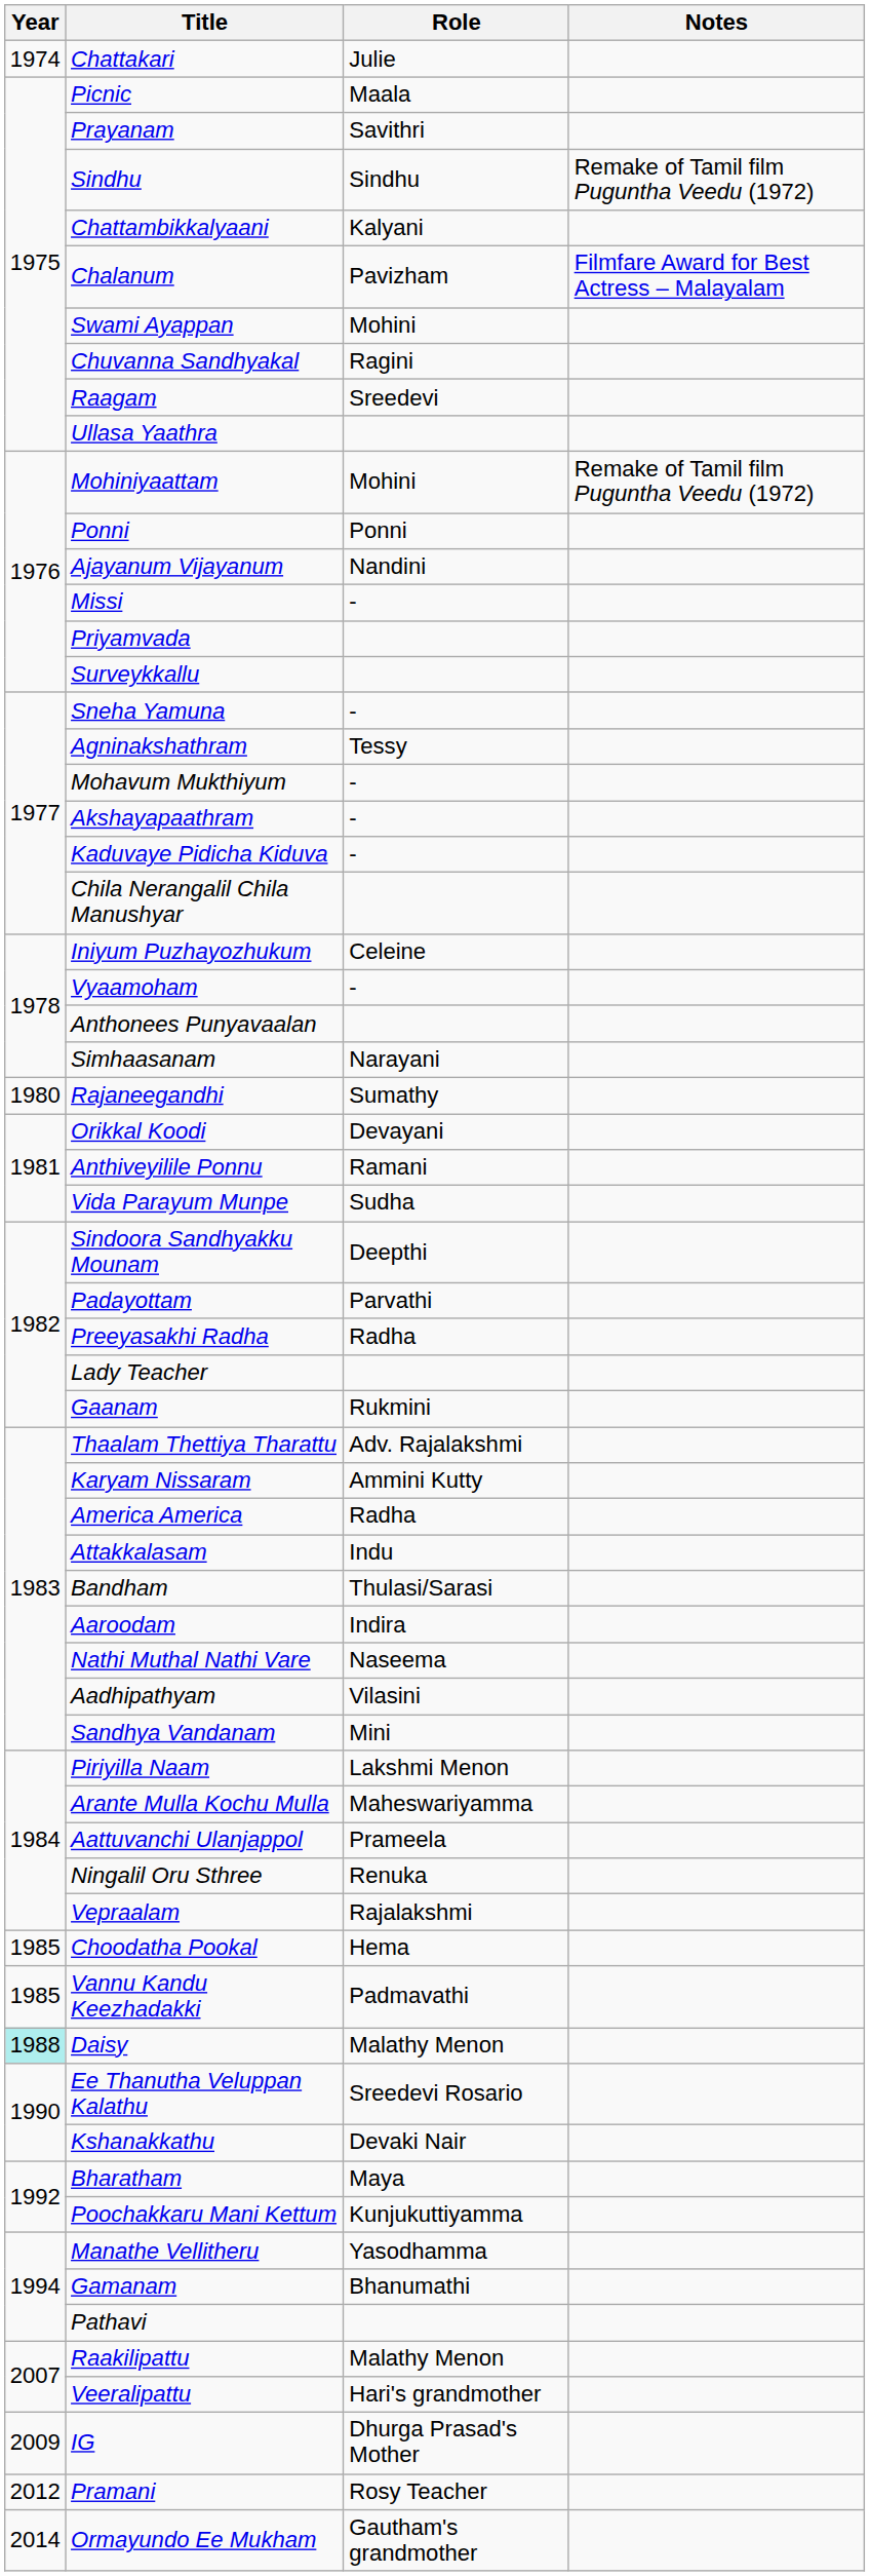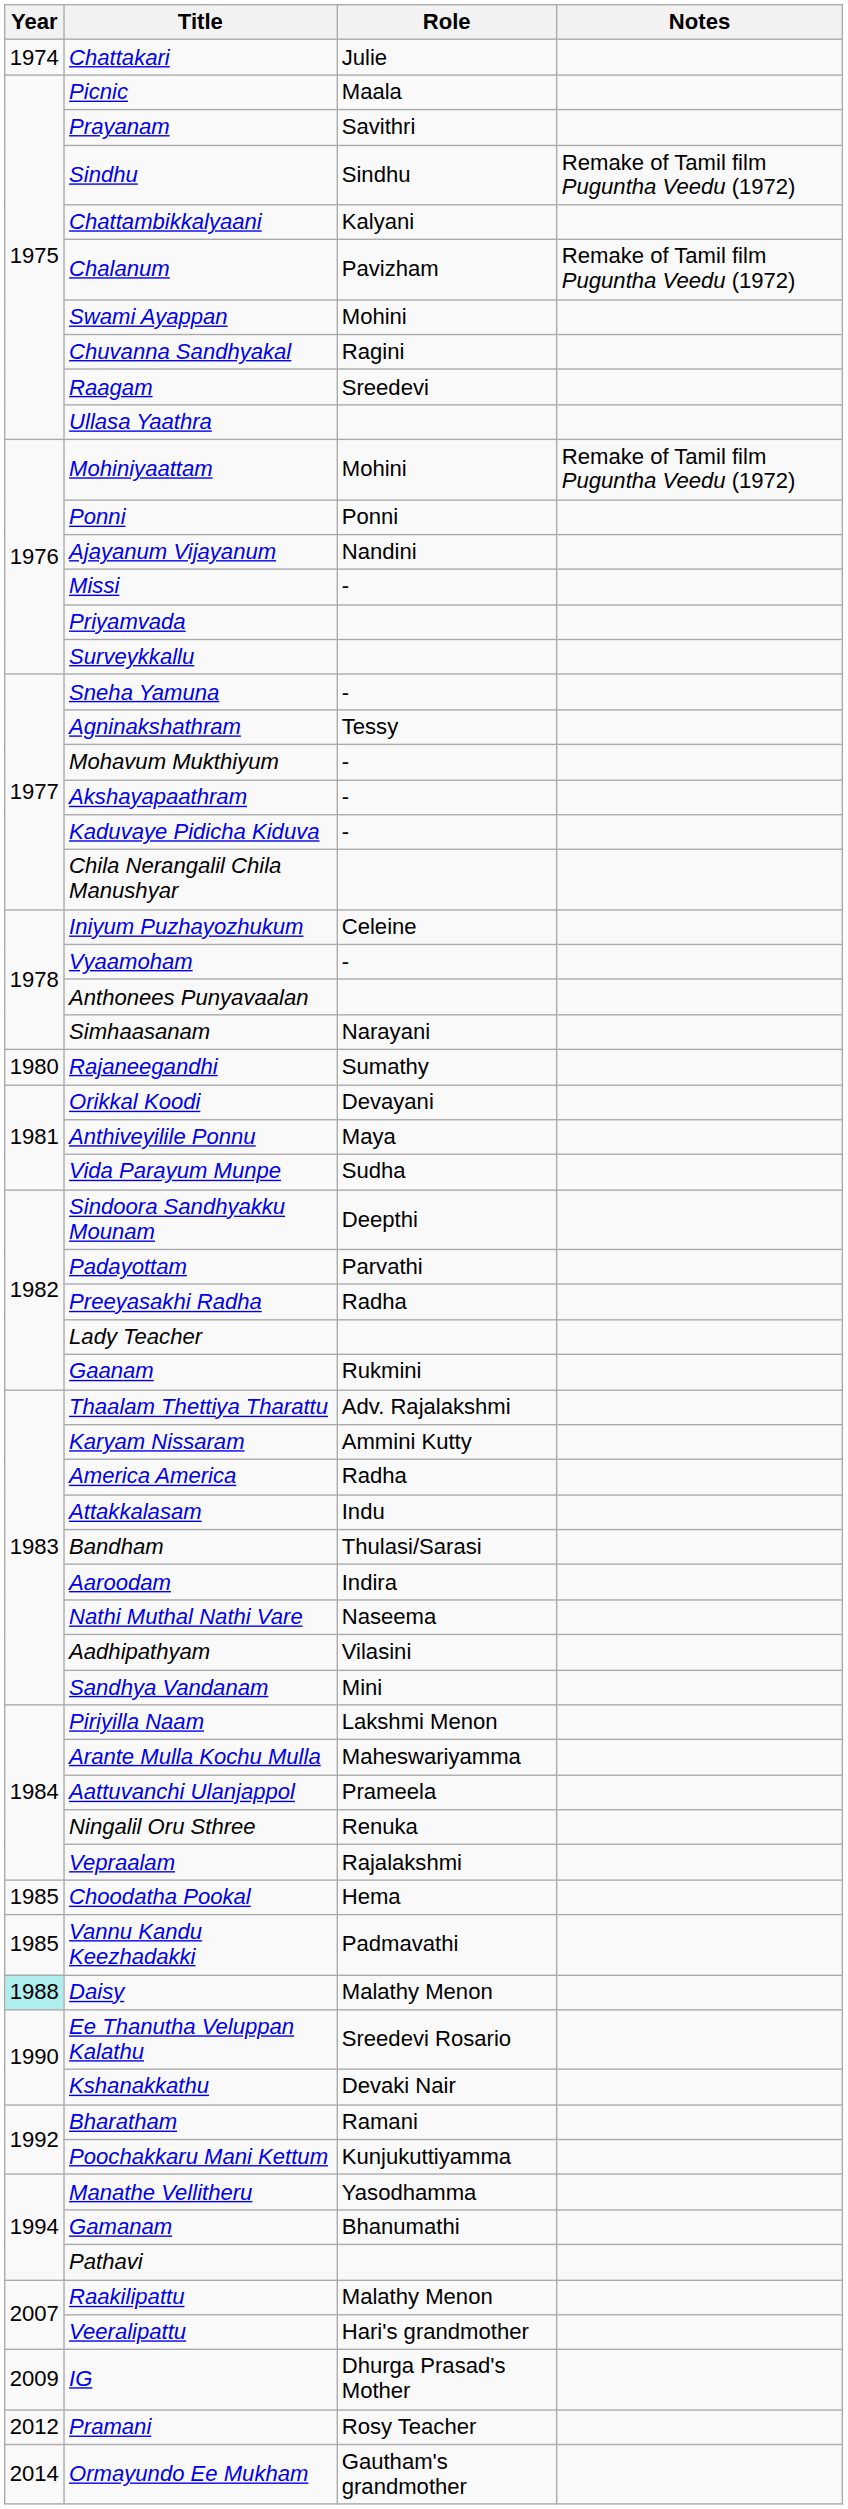 <table class="wikitable sortable">
 <tr>
 <th scope="col">Year</th>
 <th scope="col">Title</th>
 <th scope="col">Role</th>
 <th scope="col" class="unsortable">Notes</th>
 </tr>
 <tr>
 <td>1974</td>
 <td><em><a href='#'>Chattakari</a></em></td>
 <td>Julie</td>
 <td></td>
 </tr>
 <tr>
 <td rowspan="9">1975</td>
 <td><em><a href='#'>Picnic</a></em></td>
 <td>Maala</td>
 <td></td>
 </tr>
 <tr>
 <td><em><a href='#'>Prayanam</a></em></td>
 <td>Savithri</td>
 <td></td>
 </tr>
 <tr>
 <td><em><a href='#'>Sindhu</a></em></td>
 <td>Sindhu</td>
 <td>Remake of Tamil film <em>Puguntha Veedu</em> (1972)</td>
 </tr>
 <tr>
 <td><em><a href='#'>Chattambikkalyaani</a></em></td>
 <td>Kalyani</td>
 <td></td>
 </tr>
 <tr>
 <td><em><a href='#'>Chalanum</a></em></td>
 <td>Pavizham</td>
-<td><a href='#'>Filmfare Award for Best Actress – Malayalam</a></td>
+<td>Remake of Tamil film <em>Puguntha Veedu</em> (1972)</td>
 </tr>
 <tr>
 <td><em><a href='#'>Swami Ayappan</a></em></td>
 <td>Mohini</td>
 <td></td>
 </tr>
 <tr>
 <td><em><a href='#'>Chuvanna Sandhyakal</a></em></td>
 <td>Ragini</td>
 <td></td>
 </tr>
 <tr>
 <td><em><a href='#'>Raagam</a></em></td>
 <td>Sreedevi</td>
 <td></td>
 </tr>
 <tr>
 <td><em><a href='#'>Ullasa Yaathra</a></em></td>
 <td></td>
 <td></td>
 </tr>
 <tr>
 <td rowspan="6">1976</td>
 <td><em><a href='#'>Mohiniyaattam</a></em></td>
 <td>Mohini</td>
 <td>Remake of Tamil film <em>Puguntha Veedu</em> (1972)</td>
 </tr>
 <tr>
 <td><em><a href='#'>Ponni</a></em></td>
 <td>Ponni</td>
 <td></td>
 </tr>
 <tr>
 <td><em><a href='#'>Ajayanum Vijayanum</a></em></td>
 <td>Nandini</td>
 <td></td>
 </tr>
 <tr>
 <td><em><a href='#'>Missi</a></em></td>
 <td>-</td>
 <td></td>
 </tr>
 <tr>
 <td><em><a href='#'>Priyamvada</a> </em></td>
 <td></td>
 <td></td>
 </tr>
 <tr>
 <td><em><a href='#'>Surveykkallu</a></em></td>
 <td></td>
 <td></td>
 </tr>
 <tr>
 <td rowspan="6">1977</td>
 <td><em><a href='#'>Sneha Yamuna</a></em></td>
 <td>-</td>
 <td></td>
 </tr>
 <tr>
 <td><em><a href='#'>Agninakshathram</a></em></td>
 <td>Tessy</td>
 <td></td>
 </tr>
 <tr>
 <td><em>Mohavum Mukthiyum</em></td>
 <td>-</td>
 <td></td>
 </tr>
 <tr>
 <td><em><a href='#'>Akshayapaathram</a></em></td>
 <td>-</td>
 <td></td>
 </tr>
 <tr>
 <td><em><a href='#'>Kaduvaye Pidicha Kiduva</a></em></td>
 <td>-</td>
 <td></td>
 </tr>
 <tr>
 <td><em>Chila Nerangalil Chila Manushyar</em></td>
 <td></td>
 <td></td>
 </tr>
 <tr>
 <td rowspan="4">1978</td>
 <td><em><a href='#'>Iniyum Puzhayozhukum</a></em></td>
 <td>Celeine</td>
 <td></td>
 </tr>
 <tr>
 <td><em><a href='#'>Vyaamoham</a></em></td>
 <td>-</td>
 <td></td>
 </tr>
 <tr>
 <td><em>Anthonees Punyavaalan</em></td>
 <td></td>
 <td></td>
 </tr>
 <tr>
 <td><em>Simhaasanam</em></td>
 <td>Narayani</td>
 <td></td>
 </tr>
 <tr>
 <td>1980</td>
 <td><em><a href='#'>Rajaneegandhi</a></em></td>
 <td>Sumathy</td>
 <td></td>
 </tr>
 <tr>
 <td rowspan="3">1981</td>
 <td><em><a href='#'>Orikkal Koodi</a></em></td>
 <td>Devayani</td>
 <td></td>
 </tr>
 <tr>
 <td><em><a href='#'>Anthiveyilile Ponnu</a></em></td>
-<td>Ramani</td>
+<td>Maya</td>
 <td></td>
 </tr>
 <tr>
 <td><em><a href='#'>Vida Parayum Munpe</a></em></td>
 <td>Sudha</td>
 <td></td>
 </tr>
 <tr>
 <td rowspan="5">1982</td>
 <td><em><a href='#'>Sindoora Sandhyakku Mounam</a></em></td>
 <td>Deepthi</td>
 <td></td>
 </tr>
 <tr>
 <td><em><a href='#'>Padayottam</a></em></td>
 <td>Parvathi</td>
 <td></td>
 </tr>
 <tr>
 <td><em><a href='#'>Preeyasakhi Radha</a></em></td>
 <td>Radha</td>
 <td></td>
 </tr>
 <tr>
 <td><em>Lady Teacher</em></td>
 <td></td>
 <td></td>
 </tr>
 <tr>
 <td><em><a href='#'>Gaanam</a></em></td>
 <td>Rukmini</td>
 <td></td>
 </tr>
 <tr>
 <td rowspan="9">1983</td>
 <td><em><a href='#'>Thaalam Thettiya Tharattu</a></em></td>
 <td>Adv. Rajalakshmi</td>
 <td></td>
 </tr>
 <tr>
 <td><em><a href='#'>Karyam Nissaram</a></em></td>
 <td>Ammini Kutty</td>
 <td></td>
 </tr>
 <tr>
 <td><em><a href='#'>America America</a></em></td>
 <td>Radha</td>
 <td></td>
 </tr>
 <tr>
 <td><em><a href='#'>Attakkalasam</a></em></td>
 <td>Indu</td>
 <td></td>
 </tr>
 <tr>
 <td><em>Bandham</em></td>
 <td>Thulasi/Sarasi</td>
 <td></td>
 </tr>
 <tr>
 <td><em><a href='#'>Aaroodam</a></em></td>
 <td>Indira</td>
 <td></td>
 </tr>
 <tr>
 <td><em><a href='#'>Nathi Muthal Nathi Vare</a></em></td>
 <td>Naseema</td>
 <td></td>
 </tr>
 <tr>
 <td><em>Aadhipathyam</em></td>
 <td>Vilasini</td>
 <td></td>
 </tr>
 <tr>
 <td><em><a href='#'>Sandhya Vandanam</a></em></td>
 <td>Mini</td>
 <td></td>
 </tr>
 <tr>
 <td rowspan="5">1984</td>
 <td><em><a href='#'>Piriyilla Naam</a></em></td>
 <td>Lakshmi Menon</td>
 <td></td>
 </tr>
 <tr>
 <td><em><a href='#'>Arante Mulla Kochu Mulla</a></em></td>
 <td>Maheswariyamma</td>
 <td></td>
 </tr>
 <tr>
 <td><em><a href='#'>Aattuvanchi Ulanjappol</a></em></td>
 <td>Prameela</td>
 <td></td>
 </tr>
 <tr>
 <td><em>Ningalil Oru Sthree</em></td>
 <td>Renuka</td>
 <td></td>
 </tr>
 <tr>
 <td><em><a href='#'>Vepraalam</a></em></td>
 <td>Rajalakshmi</td>
 <td></td>
 </tr>
 <tr>
 <td>1985</td>
 <td><em><a href='#'>Choodatha Pookal</a></em></td>
 <td>Hema</td>
 <td></td>
 </tr>
 <tr>
 <td>1985</td>
 <td><em><a href='#'>Vannu Kandu Keezhadakki</a></em></td>
 <td>Padmavathi</td>
 <td></td>
 </tr>
 <tr>
 <td style="background: paleturquoise;">1988</td>
 <td><em><a href='#'>Daisy</a></em></td>
 <td>Malathy Menon</td>
 <td></td>
 </tr>
 <tr>
 <td rowspan="2">1990</td>
 <td><em><a href='#'>Ee Thanutha Veluppan Kalathu</a></em></td>
 <td>Sreedevi Rosario</td>
 <td></td>
 </tr>
 <tr>
 <td><em><a href='#'>Kshanakkathu</a></em></td>
 <td>Devaki Nair</td>
 <td></td>
 </tr>
 <tr>
 <td rowspan="2">1992</td>
 <td><em><a href='#'>Bharatham</a></em></td>
-<td>Maya</td>
+<td>Ramani</td>
 <td></td>
 </tr>
 <tr>
 <td><em><a href='#'>Poochakkaru Mani Kettum</a></em></td>
 <td>Kunjukuttiyamma</td>
 <td></td>
 </tr>
 <tr>
 <td rowspan="3">1994</td>
 <td><em><a href='#'>Manathe Vellitheru</a></em></td>
 <td>Yasodhamma</td>
 <td></td>
 </tr>
 <tr>
 <td><em><a href='#'>Gamanam</a></em></td>
 <td>Bhanumathi</td>
 <td></td>
 </tr>
 <tr>
 <td><em>Pathavi</em></td>
 <td></td>
 <td></td>
 </tr>
 <tr>
 <td rowspan="2">2007</td>
 <td><em><a href='#'>Raakilipattu</a></em></td>
 <td>Malathy Menon</td>
 <td></td>
 </tr>
 <tr>
 <td><em><a href='#'>Veeralipattu</a></em></td>
 <td>Hari's grandmother</td>
 <td></td>
 </tr>
 <tr>
 <td>2009</td>
 <td><em><a href='#'>IG</a></em></td>
 <td>Dhurga Prasad's Mother</td>
 <td></td>
 </tr>
 <tr>
 <td>2012</td>
 <td><em><a href='#'>Pramani</a></em></td>
 <td>Rosy Teacher</td>
 <td></td>
 </tr>
 <tr>
 <td>2014</td>
 <td><em><a href='#'>Ormayundo Ee Mukham</a></em></td>
 <td>Gautham's grandmother</td>
 <td></td>
 </tr>
 </table>
